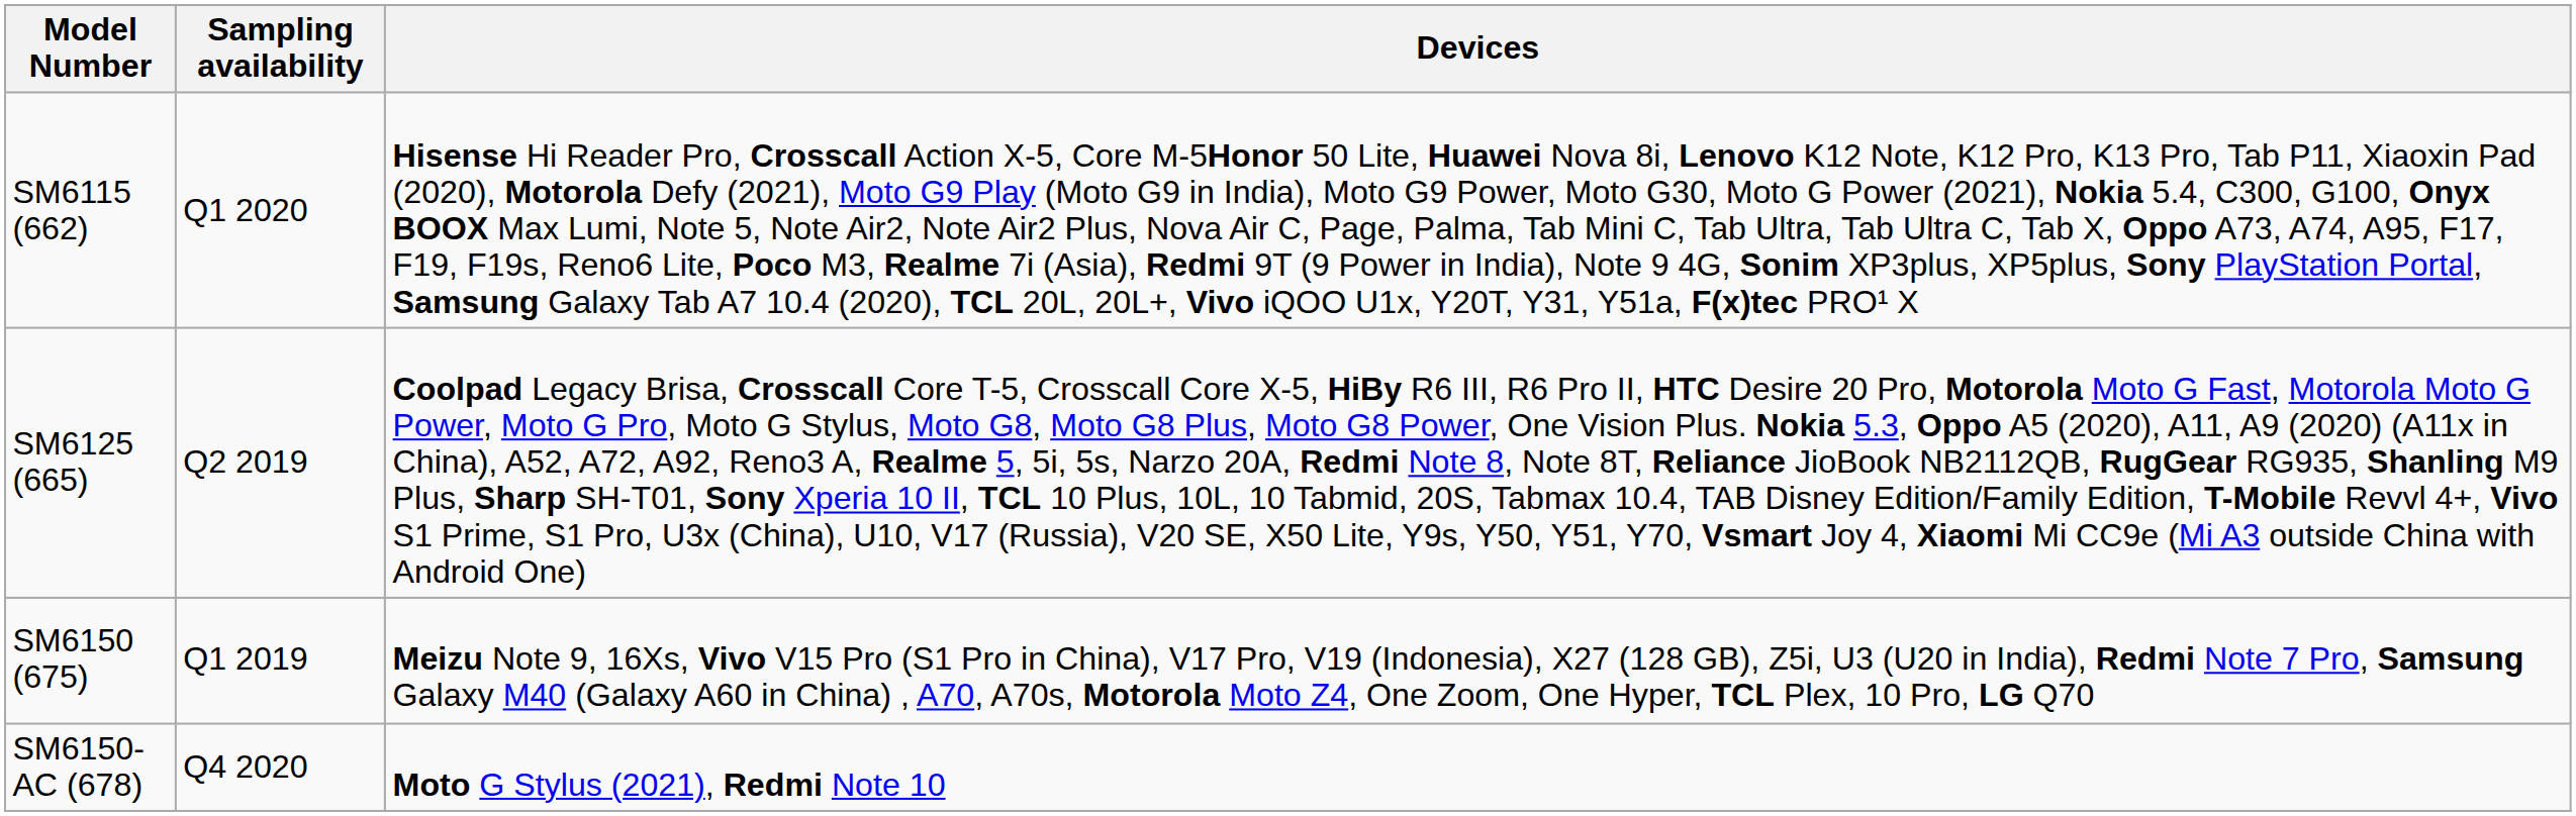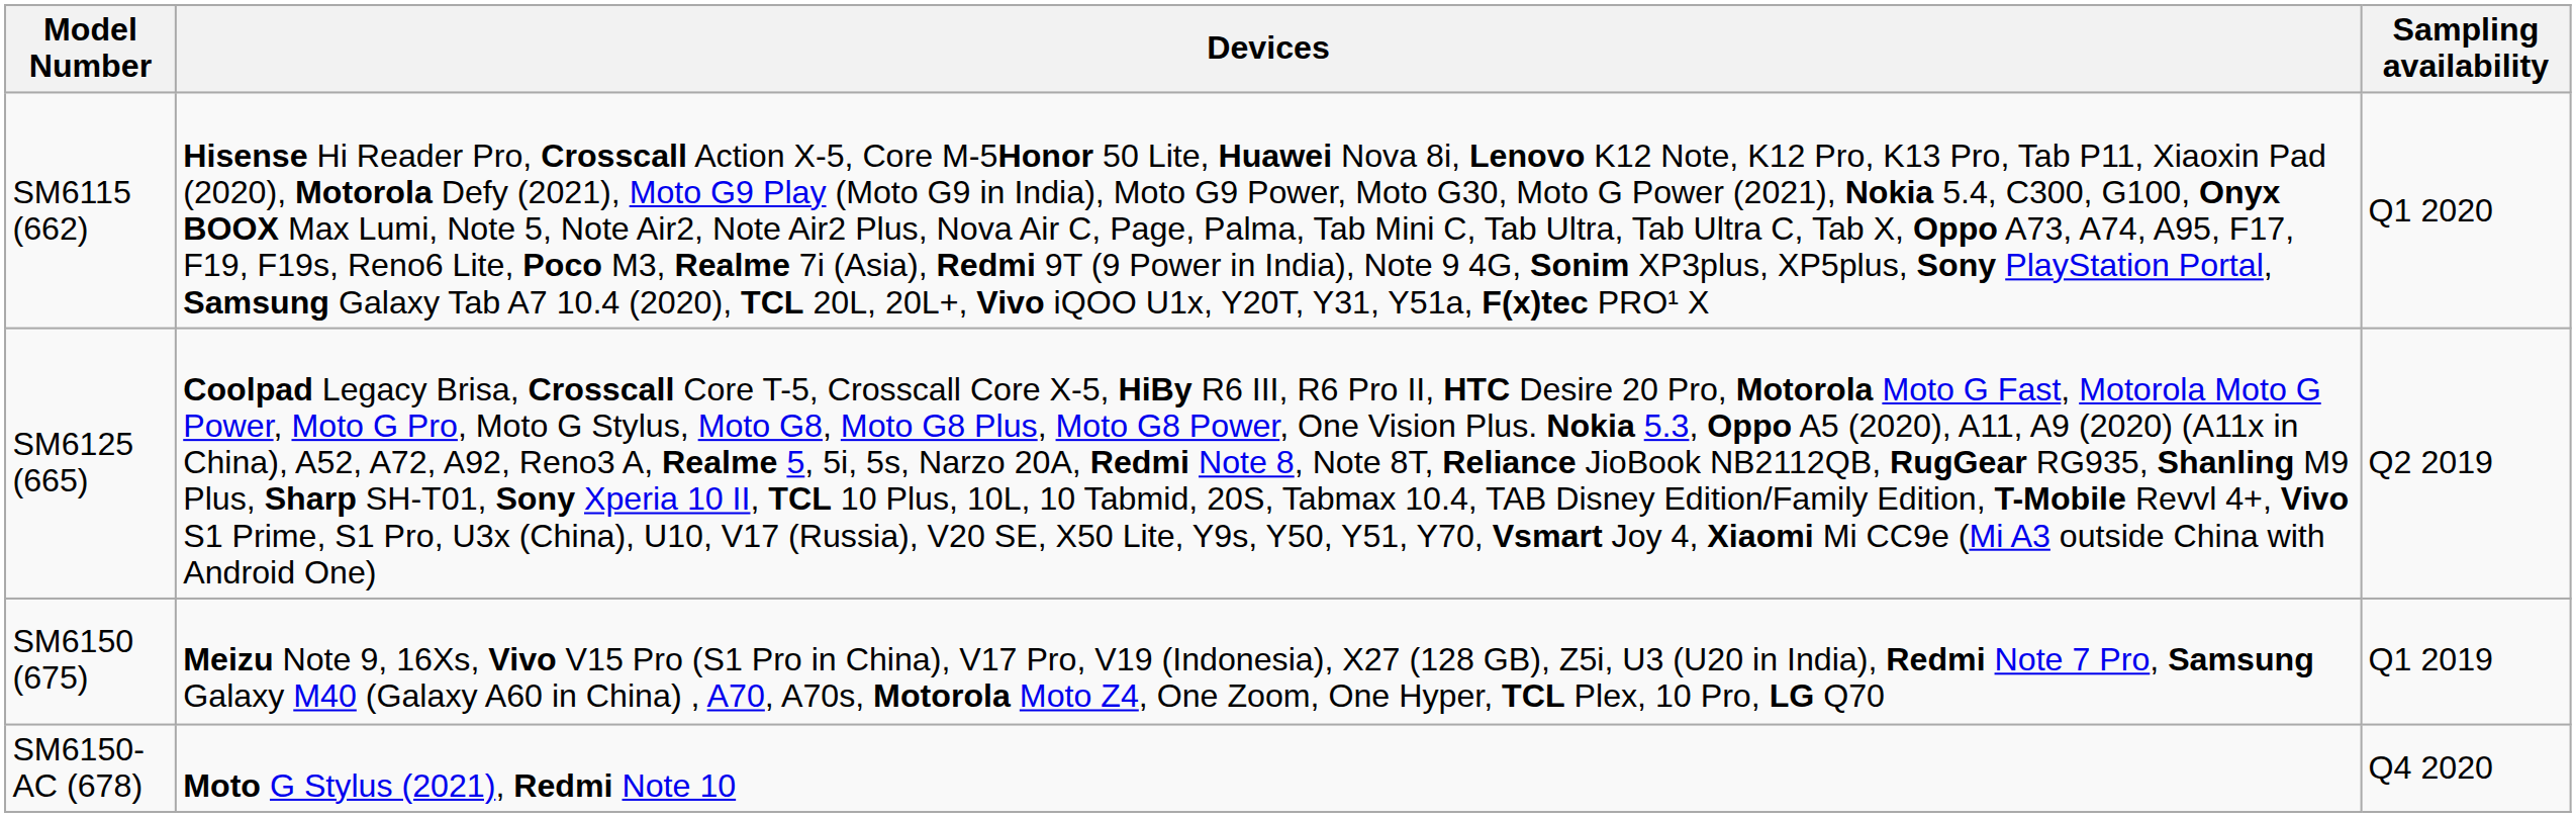 <table class="wikitable" style="width:100%">
 <tr>
 <th>Model Number</th>
+<th>Devices</th>
 <th>Sampling availability</th>
-<th>Devices</th>
 </tr>
 <tr>
 <td>SM6115 (662)</td>
+<td><br><strong>Hisense</strong> Hi Reader Pro, <strong>Crosscall</strong> Action X-5, Core M-5<strong>Honor</strong> 50 Lite, <strong>Huawei</strong> Nova 8i, <strong>Lenovo</strong> K12 Note, K12 Pro, K13 Pro, Tab P11, Xiaoxin Pad (2020), <strong>Motorola</strong> Defy (2021), <a href='#'>Moto G9 Play</a> (Moto G9 in India), Moto G9 Power, Moto G30, Moto G Power (2021), <strong>Nokia</strong> 5.4, C300, G100, <strong>Onyx BOOX</strong> Max Lumi, Note 5, Note Air2, Note Air2 Plus, Nova Air C, Page, Palma, Tab Mini C, Tab Ultra, Tab Ultra C, Tab X, <strong>Oppo</strong> A73, A74, A95, F17, F19, F19s, Reno6 Lite, <strong>Poco</strong> M3, <strong>Realme</strong> 7i (Asia), <strong>Redmi</strong> 9T (9 Power in India), Note 9 4G, <strong>Sonim</strong> XP3plus, XP5plus, <strong>Sony</strong> <a href='#'>PlayStation Portal</a>, <strong>Samsung</strong> Galaxy Tab A7 10.4 (2020), <strong>TCL</strong> 20L, 20L+, <strong>Vivo</strong> iQOO U1x, Y20T, Y31, Y51a, <strong>F(x)tec</strong> PRO¹ X</td>
 <td>Q1 2020</td>
-<td><br><strong>Hisense</strong> Hi Reader Pro, <strong>Crosscall</strong> Action X-5, Core M-5<strong>Honor</strong> 50 Lite, <strong>Huawei</strong> Nova 8i, <strong>Lenovo</strong> K12 Note, K12 Pro, K13 Pro, Tab P11, Xiaoxin Pad (2020), <strong>Motorola</strong> Defy (2021), <a href='#'>Moto G9 Play</a> (Moto G9 in India), Moto G9 Power, Moto G30, Moto G Power (2021), <strong>Nokia</strong> 5.4, C300, G100, <strong>Onyx BOOX</strong> Max Lumi, Note 5, Note Air2, Note Air2 Plus, Nova Air C, Page, Palma, Tab Mini C, Tab Ultra, Tab Ultra C, Tab X, <strong>Oppo</strong> A73, A74, A95, F17, F19, F19s, Reno6 Lite, <strong>Poco</strong> M3, <strong>Realme</strong> 7i (Asia), <strong>Redmi</strong> 9T (9 Power in India), Note 9 4G, <strong>Sonim</strong> XP3plus, XP5plus, <strong>Sony</strong> <a href='#'>PlayStation Portal</a>, <strong>Samsung</strong> Galaxy Tab A7 10.4 (2020), <strong>TCL</strong> 20L, 20L+, <strong>Vivo</strong> iQOO U1x, Y20T, Y31, Y51a, <strong>F(x)tec</strong> PRO¹ X</td>
 </tr>
 <tr>
 <td>SM6125 (665)</td>
+<td><br><strong>Coolpad</strong> Legacy Brisa, <strong>Crosscall</strong> Core T-5, Crosscall Core X-5, <strong>HiBy</strong> R6 III, R6 Pro II, <strong>HTC</strong> Desire 20 Pro, <strong>Motorola</strong> <a href='#'>Moto G Fast</a>, <a href='#'>Motorola Moto G Power</a>, <a href='#'>Moto G Pro</a>, Moto G Stylus, <a href='#'>Moto G8</a>, <a href='#'>Moto G8 Plus</a>, <a href='#'>Moto G8 Power</a>, One Vision Plus. <strong>Nokia </strong> <a href='#'>5.3</a>, <strong>Oppo</strong> A5 (2020), A11, A9 (2020) (A11x in China), A52, A72, A92, Reno3 A, <strong>Realme</strong> <a href='#'>5</a>, 5i, 5s, Narzo 20A, <strong>Redmi</strong> <a href='#'>Note 8</a>, Note 8T, <strong>Reliance</strong> JioBook NB2112QB, <strong>RugGear</strong> RG935, <strong>Shanling</strong> M9 Plus, <strong>Sharp</strong> SH-T01, <strong>Sony</strong> <a href='#'>Xperia 10 II</a>, <strong>TCL</strong> 10 Plus, 10L, 10 Tabmid, 20S, Tabmax 10.4, TAB Disney Edition/Family Edition, <strong>T-Mobile</strong> Revvl 4+, <strong>Vivo</strong> S1 Prime, S1 Pro, U3x (China), U10, V17 (Russia), V20 SE, X50 Lite, Y9s, Y50, Y51, Y70, <strong>Vsmart</strong> Joy 4, <strong>Xiaomi</strong> Mi CC9e (<a href='#'>Mi A3</a> outside China with Android One)</td>
 <td>Q2 2019</td>
-<td><br><strong>Coolpad</strong> Legacy Brisa, <strong>Crosscall</strong> Core T-5, Crosscall Core X-5, <strong>HiBy</strong> R6 III, R6 Pro II, <strong>HTC</strong> Desire 20 Pro, <strong>Motorola</strong> <a href='#'>Moto G Fast</a>, <a href='#'>Motorola Moto G Power</a>, <a href='#'>Moto G Pro</a>, Moto G Stylus, <a href='#'>Moto G8</a>, <a href='#'>Moto G8 Plus</a>, <a href='#'>Moto G8 Power</a>, One Vision Plus. <strong>Nokia </strong> <a href='#'>5.3</a>, <strong>Oppo</strong> A5 (2020), A11, A9 (2020) (A11x in China), A52, A72, A92, Reno3 A, <strong>Realme</strong> <a href='#'>5</a>, 5i, 5s, Narzo 20A, <strong>Redmi</strong> <a href='#'>Note 8</a>, Note 8T, <strong>Reliance</strong> JioBook NB2112QB, <strong>RugGear</strong> RG935, <strong>Shanling</strong> M9 Plus, <strong>Sharp</strong> SH-T01, <strong>Sony</strong> <a href='#'>Xperia 10 II</a>, <strong>TCL</strong> 10 Plus, 10L, 10 Tabmid, 20S, Tabmax 10.4, TAB Disney Edition/Family Edition, <strong>T-Mobile</strong> Revvl 4+, <strong>Vivo</strong> S1 Prime, S1 Pro, U3x (China), U10, V17 (Russia), V20 SE, X50 Lite, Y9s, Y50, Y51, Y70, <strong>Vsmart</strong> Joy 4, <strong>Xiaomi</strong> Mi CC9e (<a href='#'>Mi A3</a> outside China with Android One)</td>
 </tr>
 <tr>
 <td>SM6150 (675)</td>
+<td><br><strong>Meizu</strong> Note 9, 16Xs, <strong>Vivo</strong> V15 Pro (S1 Pro in China), V17 Pro, V19 (Indonesia), X27 (128 GB), Z5i, U3 (U20 in India), <strong>Redmi</strong> <a href='#'>Note 7 Pro</a>, <strong>Samsung</strong> Galaxy <a href='#'>M40</a> (Galaxy A60 in China) , <a href='#'>A70</a>, A70s, <strong>Motorola</strong> <a href='#'>Moto Z4</a>, One Zoom, One Hyper, <strong>TCL</strong> Plex, 10 Pro, <strong>LG</strong> Q70</td>
 <td>Q1 2019</td>
-<td><br><strong>Meizu</strong> Note 9, 16Xs, <strong>Vivo</strong> V15 Pro (S1 Pro in China), V17 Pro, V19 (Indonesia), X27 (128 GB), Z5i, U3 (U20 in India), <strong>Redmi</strong> <a href='#'>Note 7 Pro</a>, <strong>Samsung</strong> Galaxy <a href='#'>M40</a> (Galaxy A60 in China) , <a href='#'>A70</a>, A70s, <strong>Motorola</strong> <a href='#'>Moto Z4</a>, One Zoom, One Hyper, <strong>TCL</strong> Plex, 10 Pro, <strong>LG</strong> Q70</td>
 </tr>
 <tr>
 <td>SM6150-AC (678)</td>
+<td><br><strong>Moto</strong> <a href='#'>G Stylus (2021)</a>, <strong>Redmi</strong> <a href='#'>Note 10</a></td>
 <td>Q4 2020</td>
-<td><br><strong>Moto</strong> <a href='#'>G Stylus (2021)</a>, <strong>Redmi</strong> <a href='#'>Note 10</a></td>
 </tr>
 </table>
